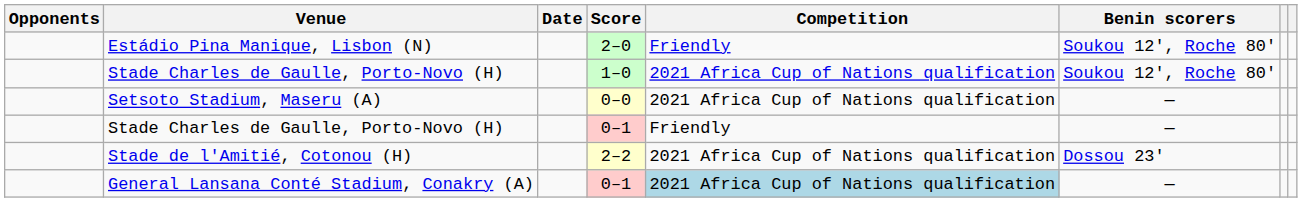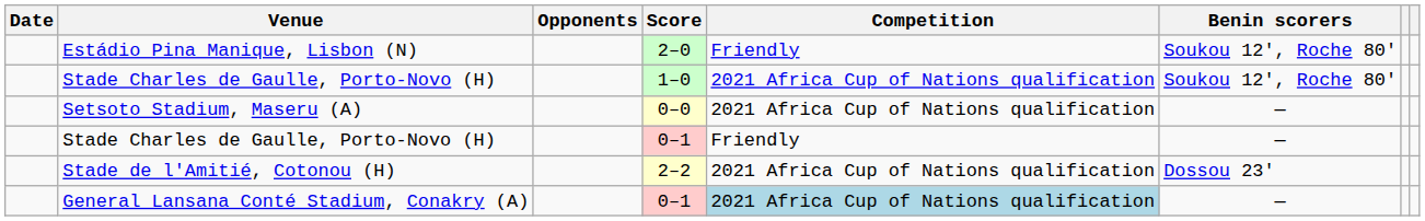 <table class="wikitable sortable">
 <tr>
+<th>Date</th>
+<th>Venue</th>
 <th>Opponents</th>
-<th>Venue</th>
-<th>Date</th>
 <th>Score</th>
 <th>Competition</th>
 <th class=unsortable>Benin scorers</th>
 <th></th>
 <th class=unsortable></th>
 </tr>
 <tr>
 <td></td>
 <td><a href='#'>Estádio Pina Manique</a>, <a href='#'>Lisbon</a> (N)</td>
 <td></td>
 <td align=center bgcolor=#CCFFCC>2–0</td>
 <td><a href='#'>Friendly</a></td>
 <td align=center><a href='#'>Soukou</a> 12', <a href='#'>Roche</a> 80'</td>
 <td align=center></td>
 <td></td>
 </tr>
 <tr>
 <td></td>
 <td><a href='#'>Stade Charles de Gaulle</a>, <a href='#'>Porto-Novo</a> (H)</td>
 <td></td>
 <td align=center bgcolor=#CCFFCC>1–0</td>
 <td><a href='#'>2021 Africa Cup of Nations qualification</a></td>
 <td align=center><a href='#'>Soukou</a> 12', <a href='#'>Roche</a> 80'</td>
 <td></td>
 <td></td>
 </tr>
 <tr>
 <td></td>
 <td><a href='#'>Setsoto Stadium</a>, <a href='#'>Maseru</a> (A)</td>
 <td></td>
 <td align=center bgcolor=#FFFFCC>0–0</td>
 <td>2021 Africa Cup of Nations qualification</td>
 <td align=center>—</td>
 <td></td>
 <td></td>
 </tr>
 <tr>
 <td></td>
 <td>Stade Charles de Gaulle, Porto-Novo (H)</td>
 <td></td>
 <td align=center bgcolor=#FFCCCC>0–1</td>
 <td>Friendly</td>
 <td align=center>—</td>
 <td></td>
 <td></td>
 </tr>
 <tr>
 <td></td>
 <td><a href='#'>Stade de l'Amitié</a>, <a href='#'>Cotonou</a> (H)</td>
 <td></td>
 <td align=center bgcolor=#FFFFCC>2–2</td>
 <td>2021 Africa Cup of Nations qualification</td>
 <td><a href='#'>Dossou</a> 23'</td>
 <td></td>
 <td></td>
 </tr>
 <tr>
 <td></td>
 <td><a href='#'>General Lansana Conté Stadium</a>, <a href='#'>Conakry</a> (A)</td>
 <td></td>
 <td align=center bgcolor=#FFCCCC>0–1</td>
 <td style="background: lightblue;">2021 Africa Cup of Nations qualification</td>
 <td align=center>—</td>
 <td></td>
 <td></td>
 </tr>
 </table>
